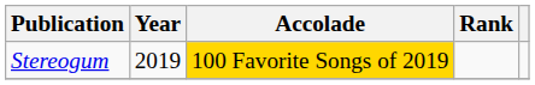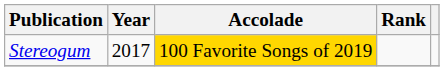 <table class="sortable wikitable">
 <tr>
 <th>Publication</th>
 <th>Year</th>
 <th>Accolade</th>
 <th>Rank</th>
 <th class="unsortable"></th>
 </tr>
 <tr>
 <td><em><a href='#'>Stereogum</a></em></td>
-<td>2019</td>
+<td>2017</td>
 <td style="background: gold;">100 Favorite Songs of 2019</td>
 <td></td>
 <td></td>
 </tr>
 <tr>
 </tr>
 </table>
